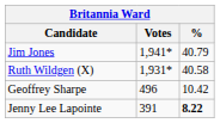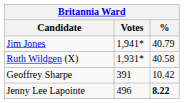 <table class="wikitable">
 <tr>
 <th colspan="3"><a href='#'>Britannia Ward</a></th>
 </tr>
 <tr>
 <th style="width: 170px">Candidate</th>
 <th style="width: 50px">Votes</th>
 <th style="width: 40px">%</th>
 </tr>
 <tr>
 <td><a href='#'>Jim Jones</a></td>
 <td>1,941*</td>
 <td>40.79</td>
 </tr>
 <tr>
 <td><a href='#'>Ruth Wildgen</a> (X)</td>
 <td>1,931*</td>
 <td>40.58</td>
 </tr>
 <tr>
 <td>Geoffrey Sharpe</td>
-<td>496</td>
+<td>391</td>
 <td>10.42</td>
 </tr>
 <tr>
 <td>Jenny Lee Lapointe</td>
-<td>391</td>
+<td>496</td>
 <td><strong>8.22</strong></td>
 </tr>
 </table>
